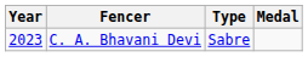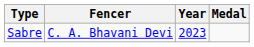 <table class="wikitable sortable" style="text-align:center">
 <tr>
+<th>Type</th>
+<th>Fencer</th>
 <th>Year</th>
-<th>Fencer</th>
-<th>Type</th>
 <th>Medal</th>
 </tr>
 <tr>
+<td><a href='#'>Sabre</a></td>
+<td><a href='#'>C. A. Bhavani Devi</a></td>
 <td><a href='#'>2023</a></td>
-<td><a href='#'>C. A. Bhavani Devi</a></td>
-<td><a href='#'>Sabre</a></td>
 <td></td>
 </tr>
 </table>
